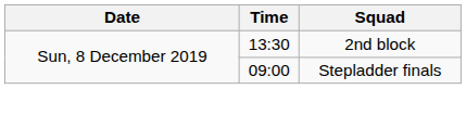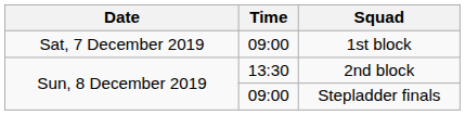 <table class = "wikitable" style="text-align:center;">
 <tr>
 <th width=220>Date</th>
 <th width=50>Time</th>
 <th width=150>Squad</th>
+</tr>
+<tr>
+<td>Sat, 7 December 2019</td>
+<td>09:00</td>
+<td>1st block</td>
 </tr>
 <tr>
 <td rowspan=2>Sun, 8 December 2019</td>
 <td>13:30</td>
 <td>2nd block</td>
 </tr>
 <tr>
 <td>09:00</td>
 <td>Stepladder finals</td>
 </tr>
 </table>
